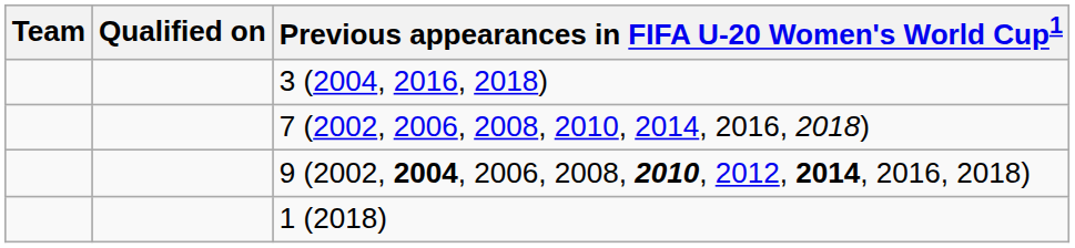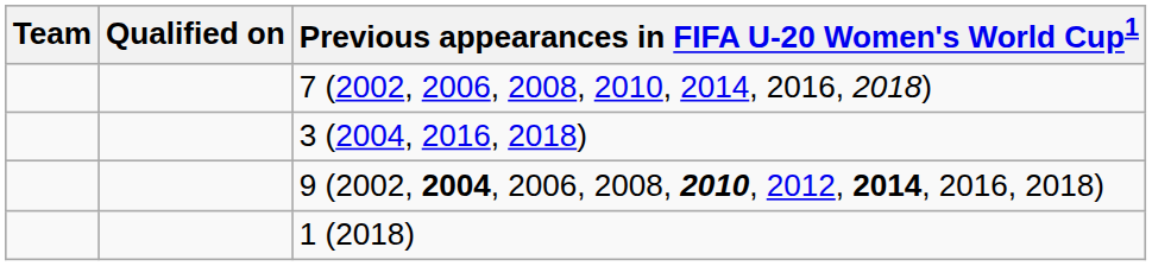 <table class="wikitable sortable">
 <tr>
 <th>Team</th>
 <th>Qualified on</th>
 <th data-sort-type="number">Previous appearances in <a href='#'>FIFA U-20 Women's World Cup</a><sup><strong><a href='#'>1</a></strong></sup></th>
 </tr>
 <tr>
 <td></td>
 <td></td>
-<td>3 (<a href='#'>2004</a>, <a href='#'>2016</a>, <a href='#'>2018</a>)</td>
+<td>7 (<a href='#'>2002</a>, <a href='#'>2006</a>, <a href='#'>2008</a>, <a href='#'>2010</a>, <a href='#'>2014</a>, 2016, <em>2018</em>)</td>
 </tr>
 <tr>
 <td></td>
 <td></td>
-<td>7 (<a href='#'>2002</a>, <a href='#'>2006</a>, <a href='#'>2008</a>, <a href='#'>2010</a>, <a href='#'>2014</a>, 2016, <em>2018</em>)</td>
+<td>3 (<a href='#'>2004</a>, <a href='#'>2016</a>, <a href='#'>2018</a>)</td>
 </tr>
 <tr>
 <td></td>
 <td></td>
 <td>9 (2002, <strong>2004</strong>, 2006, 2008, <strong><em>2010</em></strong>, <a href='#'>2012</a>, <strong>2014</strong>, 2016, 2018)</td>
 </tr>
 <tr>
 <td></td>
 <td></td>
 <td>1 (2018)</td>
 </tr>
 </table>
